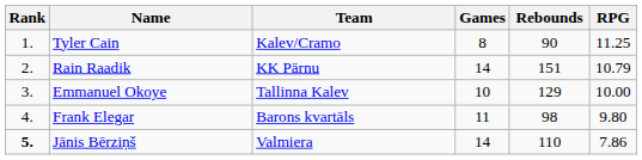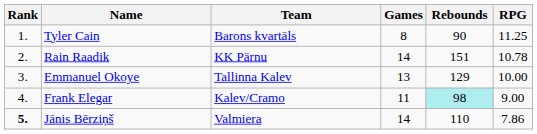 <table class="wikitable" style="text-align: center;">
 <tr>
 <th>Rank</th>
 <th width=200>Name</th>
 <th width=200>Team</th>
 <th>Games</th>
 <th width=75>Rebounds</th>
 <th width=40>RPG</th>
 </tr>
 <tr>
 <td>1.</td>
 <td align="left"> <a href='#'>Tyler Cain</a></td>
-<td align="left"> <a href='#'>Kalev/Cramo</a></td>
+<td align="left"> <a href='#'>Barons kvartāls</a></td>
 <td>8</td>
 <td>90</td>
 <td>11.25</td>
 </tr>
 <tr>
 <td>2.</td>
 <td align="left"> <a href='#'>Rain Raadik</a></td>
 <td align="left"> <a href='#'>KK Pärnu</a></td>
 <td>14</td>
 <td>151</td>
-<td>10.79</td>
+<td>10.78</td>
 </tr>
 <tr>
 <td>3.</td>
 <td align="left"> <a href='#'>Emmanuel Okoye</a></td>
 <td align="left"> <a href='#'>Tallinna Kalev</a></td>
-<td>10</td>
+<td>13</td>
 <td>129</td>
 <td>10.00</td>
 </tr>
 <tr>
 <td>4.</td>
 <td align="left"> <a href='#'>Frank Elegar</a></td>
-<td align="left"> <a href='#'>Barons kvartāls</a></td>
+<td align="left"> <a href='#'>Kalev/Cramo</a></td>
 <td>11</td>
-<td>98</td>
-<td>9.80</td>
+<td style="background: paleturquoise;">98</td>
+<td>9.00</td>
 </tr>
 <tr>
 <td><strong>5.</strong></td>
 <td align="left"> <a href='#'>Jānis Bērziņš</a></td>
 <td align="left"> <a href='#'>Valmiera</a></td>
 <td>14</td>
 <td>110</td>
 <td>7.86</td>
 </tr>
 </table>
